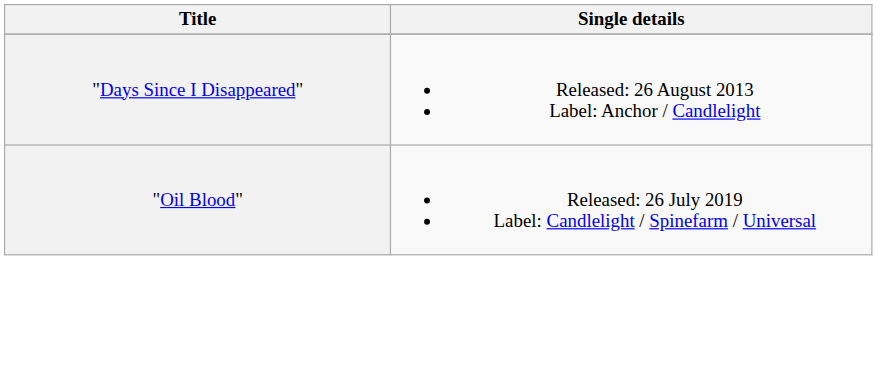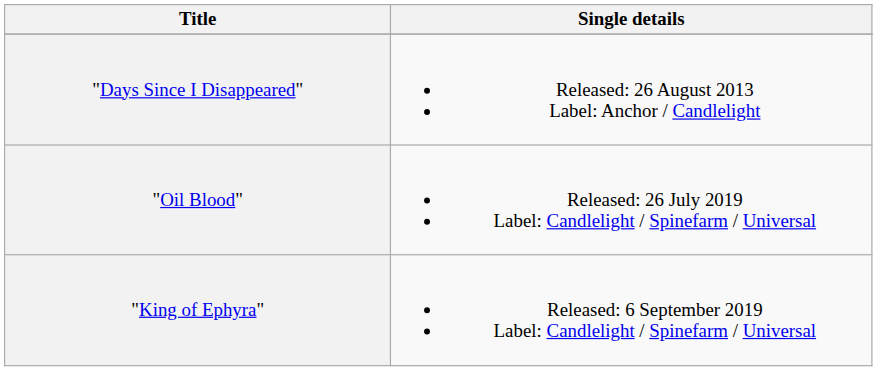 <table class="wikitable plainrowheaders" style="text-align:center;" border="1">
 <tr>
 <th rowspan="1" scope="col" style="width:20em;">Title</th>
 <th rowspan="1" scope="col" style="width:25em;">Single details</th>
 </tr>
 <tr>
 </tr>
 <tr>
 <th scope="row" style="font-weight:normal;">"<a href='#'>Days Since I Disappeared</a>"</th>
 <td><br><ul><li>Released: 26 August 2013</li><li>Label: Anchor / <a href='#'>Candlelight</a></li></ul></td>
 </tr>
 <tr>
 <th scope="row" style="font-weight:normal;">"<a href='#'>Oil Blood</a>"</th>
 <td><br><ul><li>Released: 26 July 2019</li><li>Label: <a href='#'>Candlelight</a> / <a href='#'>Spinefarm</a> / <a href='#'>Universal</a></li></ul></td>
 </tr>
+<tr>
+<th scope="row" style="font-weight:normal;">"<a href='#'>King of Ephyra</a>"</th>
+<td><br><ul><li>Released: 6 September 2019</li><li>Label: <a href='#'>Candlelight</a> / <a href='#'>Spinefarm</a> / <a href='#'>Universal</a></li></ul></td>
+</tr>
 </table>
